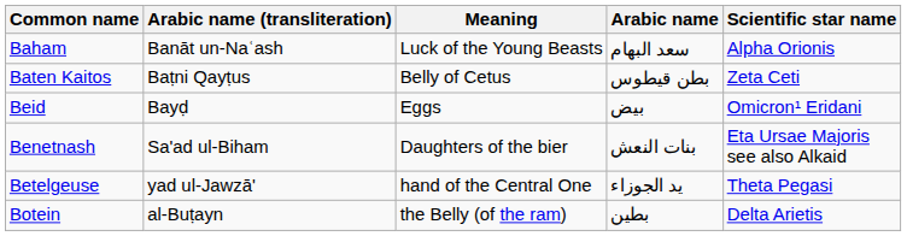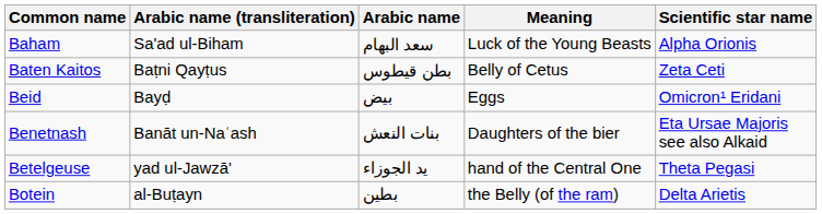 <table class="wikitable">
 <tr>
 <th>Common name</th>
 <th>Arabic name (transliteration)</th>
+<th>Arabic name</th>
 <th>Meaning</th>
-<th>Arabic name</th>
 <th>Scientific star name</th>
 </tr>
 <tr>
 <td><a href='#'>Baham</a></td>
-<td>Banāt un-Naʿash</td>
+<td>Sa'ad ul-Biham</td>
+<td>سعد البهام</td>
 <td>Luck of the Young Beasts</td>
-<td>سعد البهام</td>
 <td><a href='#'>Alpha Orionis</a></td>
 </tr>
 <tr>
 <td><a href='#'>Baten Kaitos</a></td>
 <td>Baṭni Qayṭus</td>
+<td>بطن قيطوس</td>
 <td>Belly of Cetus</td>
-<td>بطن قيطوس</td>
 <td><a href='#'>Zeta Ceti</a></td>
 </tr>
 <tr>
 <td><a href='#'>Beid</a></td>
 <td>Bayḍ</td>
+<td>بيض</td>
 <td>Eggs</td>
-<td>بيض</td>
 <td><a href='#'>Omicron¹ Eridani</a></td>
 </tr>
 <tr>
 <td><a href='#'>Benetnash</a></td>
-<td>Sa'ad ul-Biham</td>
+<td>Banāt un-Naʿash</td>
+<td>بنات النعش</td>
 <td>Daughters of the bier</td>
-<td>بنات النعش</td>
 <td><a href='#'>Eta Ursae Majoris</a><br>see also Alkaid</td>
 </tr>
 <tr>
 <td><a href='#'>Betelgeuse</a></td>
 <td>yad ul-Jawzā'</td>
+<td>يد الجوزاء</td>
 <td>hand of the Central One</td>
-<td>يد الجوزاء</td>
 <td><a href='#'>Theta Pegasi</a></td>
 </tr>
 <tr>
 <td><a href='#'>Botein</a></td>
 <td>al-Buṭayn</td>
+<td>بطين</td>
 <td>the Belly (of <a href='#'>the ram</a>)</td>
-<td>بطين</td>
 <td><a href='#'>Delta Arietis</a></td>
 </tr>
 </table>
